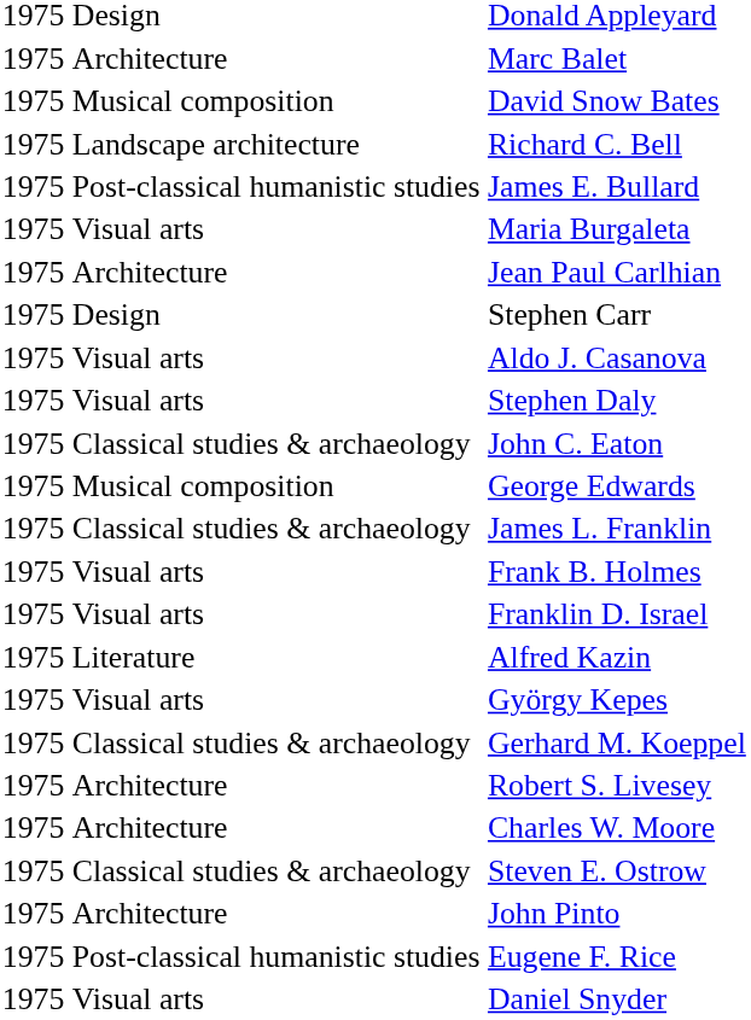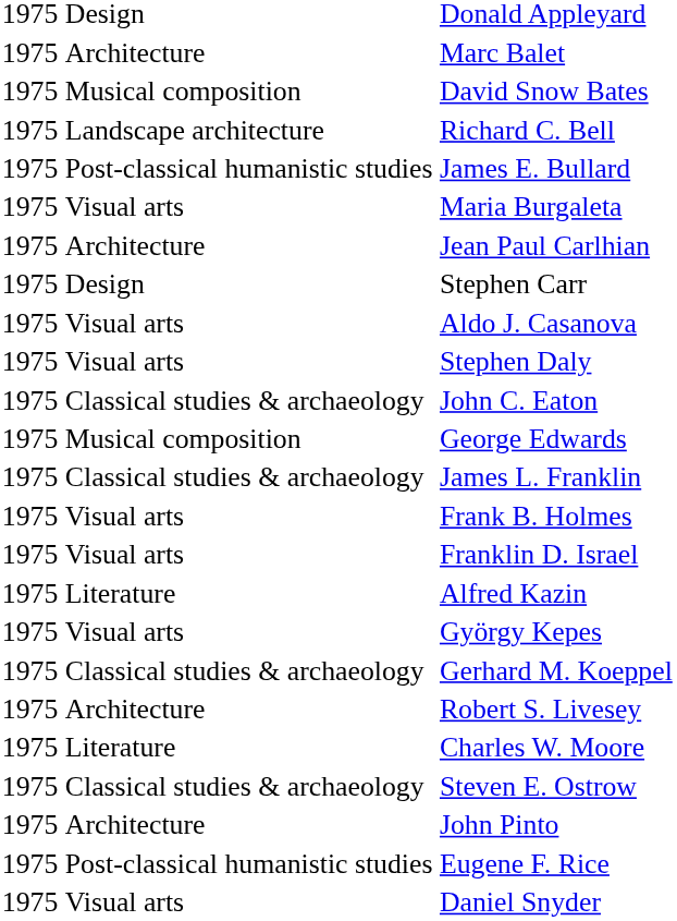 <table History of art||>
 <tr>
 <td>1975</td>
 <td>Design</td>
 <td><a href='#'>Donald Appleyard</a></td>
 </tr>
 <tr>
 <td>1975</td>
 <td>Architecture</td>
 <td><a href='#'>Marc Balet</a></td>
 </tr>
 <tr>
 <td>1975</td>
 <td>Musical composition</td>
 <td><a href='#'>David Snow Bates</a></td>
 </tr>
 <tr>
 <td>1975</td>
 <td>Landscape architecture</td>
 <td><a href='#'>Richard C. Bell</a></td>
 </tr>
 <tr>
 <td>1975</td>
 <td>Post-classical humanistic studies</td>
 <td><a href='#'>James E. Bullard</a></td>
 </tr>
 <tr>
 <td>1975</td>
 <td>Visual arts</td>
 <td><a href='#'>Maria Burgaleta</a></td>
 </tr>
 <tr>
 <td>1975</td>
 <td>Architecture</td>
 <td><a href='#'>Jean Paul Carlhian</a></td>
 </tr>
 <tr>
 <td>1975</td>
 <td>Design</td>
 <td>Stephen Carr</td>
 </tr>
 <tr>
 <td>1975</td>
 <td>Visual arts</td>
 <td><a href='#'>Aldo J. Casanova</a></td>
 </tr>
 <tr>
 <td>1975</td>
 <td>Visual arts</td>
 <td><a href='#'>Stephen Daly</a></td>
 </tr>
 <tr>
 <td>1975</td>
 <td>Classical studies & archaeology</td>
 <td><a href='#'>John C. Eaton</a></td>
 </tr>
 <tr>
 <td>1975</td>
 <td>Musical composition</td>
 <td><a href='#'>George Edwards</a></td>
 </tr>
 <tr>
 <td>1975</td>
 <td>Classical studies & archaeology</td>
 <td><a href='#'>James L. Franklin</a></td>
 </tr>
 <tr>
 <td>1975</td>
 <td>Visual arts</td>
 <td><a href='#'>Frank B. Holmes</a></td>
 </tr>
 <tr>
 <td>1975</td>
 <td>Visual arts</td>
 <td><a href='#'>Franklin D. Israel</a></td>
 </tr>
 <tr>
 <td>1975</td>
 <td>Literature</td>
 <td><a href='#'>Alfred Kazin</a></td>
 </tr>
 <tr>
 <td>1975</td>
 <td>Visual arts</td>
 <td><a href='#'>György Kepes</a></td>
 </tr>
 <tr>
 <td>1975</td>
 <td>Classical studies & archaeology</td>
 <td><a href='#'>Gerhard M. Koeppel</a></td>
 </tr>
 <tr>
 <td>1975</td>
 <td>Architecture</td>
 <td><a href='#'>Robert S. Livesey</a></td>
 </tr>
 <tr>
 <td>1975</td>
-<td>Architecture</td>
+<td>Literature</td>
 <td><a href='#'>Charles W. Moore</a></td>
 </tr>
 <tr>
 <td>1975</td>
 <td>Classical studies & archaeology</td>
 <td><a href='#'>Steven E. Ostrow</a></td>
 </tr>
 <tr>
 <td>1975</td>
 <td>Architecture</td>
 <td><a href='#'>John Pinto</a></td>
 </tr>
 <tr>
 <td>1975</td>
 <td>Post-classical humanistic studies</td>
 <td><a href='#'>Eugene F. Rice</a></td>
 </tr>
 <tr>
 <td>1975</td>
 <td>Visual arts</td>
 <td><a href='#'>Daniel Snyder</a></td>
 </tr>
 </table>
